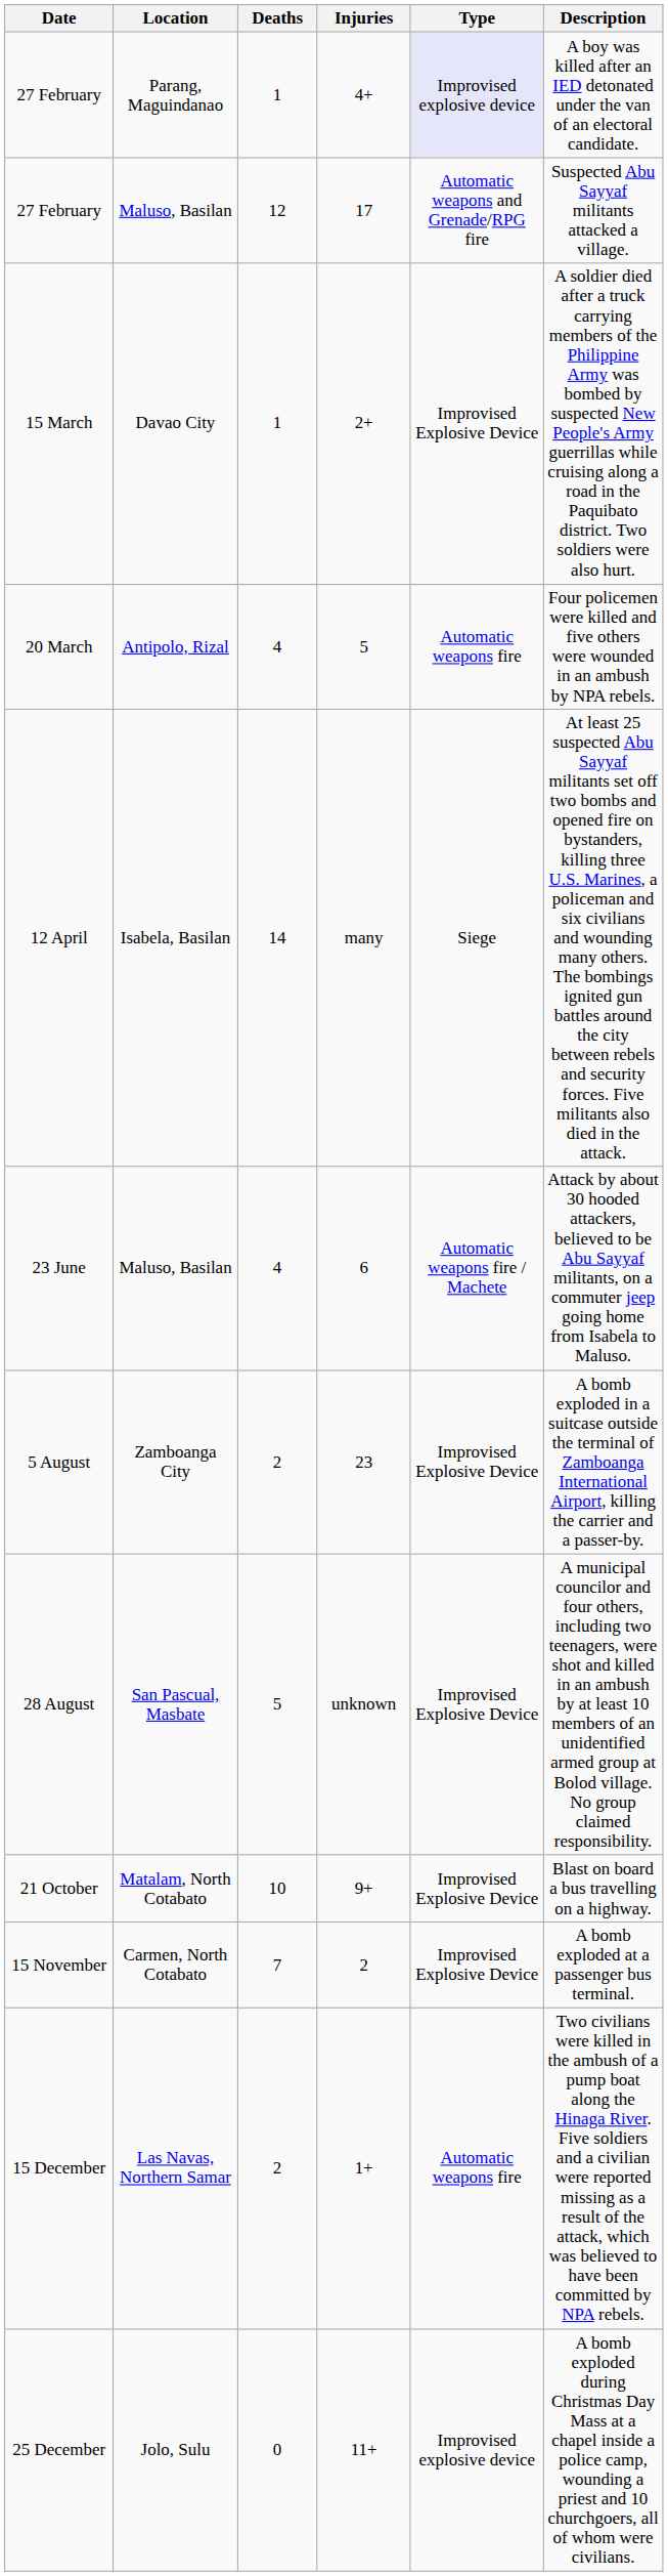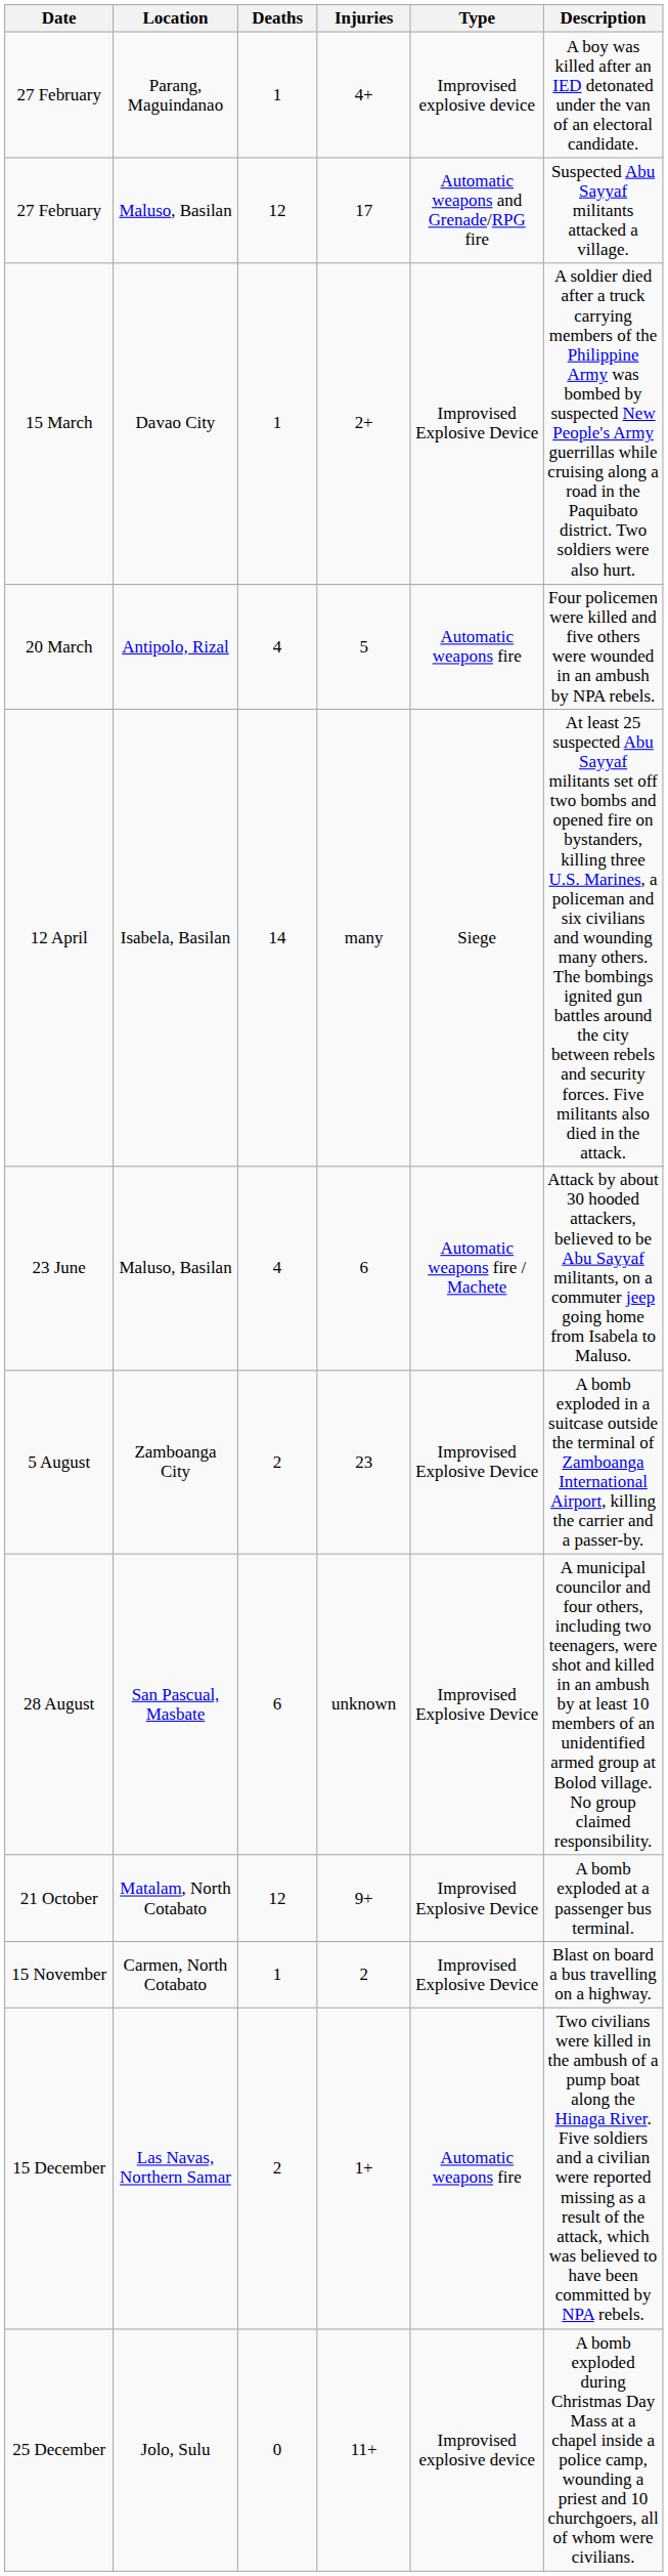 <table class="wikitable sortable" style="text-align: center;">
 <tr>
 <th width="8%">Date</th>
 <th width="6%">Location</th>
 <th width="6%">Deaths</th>
 <th width="6%">Injuries</th>
 <th width="8%">Type</th>
 <th width="4%">Description</th>
 </tr>
 <tr>
 <td>27 February</td>
 <td>Parang, Maguindanao</td>
 <td>1</td>
 <td>4+</td>
-<td style="background: lavender;">Improvised explosive device</td>
+<td>Improvised explosive device</td>
 <td>A boy was killed after an <a href='#'>IED</a> detonated under the van of an electoral candidate.</td>
 </tr>
 <tr>
 <td>27 February</td>
 <td><a href='#'>Maluso</a>, Basilan</td>
 <td>12</td>
 <td>17</td>
 <td><a href='#'>Automatic weapons</a> and <a href='#'>Grenade</a>/<a href='#'>RPG</a> fire</td>
 <td>Suspected <a href='#'>Abu Sayyaf</a> militants attacked a village.</td>
 </tr>
 <tr>
 <td>15 March</td>
 <td>Davao City</td>
 <td>1</td>
 <td>2+</td>
 <td>Improvised Explosive Device</td>
 <td>A soldier died after a truck carrying members of the <a href='#'>Philippine Army</a> was bombed by suspected <a href='#'>New People's Army</a> guerrillas while cruising along a road in the Paquibato district. Two soldiers were also hurt.</td>
 </tr>
 <tr>
 <td>20 March</td>
 <td><a href='#'>Antipolo, Rizal</a></td>
 <td>4</td>
 <td>5</td>
 <td><a href='#'>Automatic weapons</a> fire</td>
 <td>Four policemen were killed and five others were wounded in an ambush by NPA rebels.</td>
 </tr>
 <tr>
 <td>12 April</td>
 <td>Isabela, Basilan</td>
 <td>14</td>
 <td>many</td>
 <td>Siege</td>
 <td>At least 25 suspected <a href='#'>Abu Sayyaf</a> militants set off two bombs and opened fire on bystanders, killing three <a href='#'>U.S. Marines</a>, a policeman and six civilians and wounding many others. The bombings ignited gun battles around the city between rebels and security forces. Five militants also died in the attack.</td>
 </tr>
 <tr>
 <td>23 June</td>
 <td>Maluso, Basilan</td>
 <td>4</td>
 <td>6</td>
 <td><a href='#'>Automatic weapons</a> fire / <a href='#'>Machete</a></td>
 <td>Attack by about 30 hooded attackers, believed to be <a href='#'>Abu Sayyaf</a> militants, on a commuter <a href='#'>jeep</a> going home from Isabela to Maluso.</td>
 </tr>
 <tr>
 <td>5 August</td>
 <td>Zamboanga City</td>
 <td>2</td>
 <td>23</td>
 <td>Improvised Explosive Device</td>
 <td>A bomb exploded in a suitcase outside the terminal of <a href='#'>Zamboanga International Airport</a>, killing the carrier and a passer-by.</td>
 </tr>
 <tr>
 <td>28 August</td>
 <td><a href='#'>San Pascual, Masbate</a></td>
-<td>5</td>
+<td>6</td>
 <td>unknown</td>
 <td>Improvised Explosive Device</td>
 <td>A municipal councilor and four others, including two teenagers, were shot and killed in an ambush by at least 10 members of an unidentified armed group at Bolod village. No group claimed responsibility.</td>
 </tr>
 <tr>
 <td>21 October</td>
 <td><a href='#'>Matalam</a>, North Cotabato</td>
-<td>10</td>
+<td>12</td>
 <td>9+</td>
 <td>Improvised Explosive Device</td>
-<td>Blast on board a bus travelling on a highway.</td>
+<td>A bomb exploded at a passenger bus terminal.</td>
 </tr>
 <tr>
 <td>15 November</td>
 <td>Carmen, North Cotabato</td>
-<td>7</td>
+<td>1</td>
 <td>2</td>
 <td>Improvised Explosive Device</td>
-<td>A bomb exploded at a passenger bus terminal.</td>
+<td>Blast on board a bus travelling on a highway.</td>
 </tr>
 <tr>
 <td>15 December</td>
 <td><a href='#'>Las Navas, Northern Samar</a></td>
 <td>2</td>
 <td>1+</td>
 <td><a href='#'>Automatic weapons</a> fire</td>
 <td>Two civilians were killed in the ambush of a pump boat along the <a href='#'>Hinaga River</a>. Five soldiers and a civilian were reported missing as a result of the attack, which was believed to have been committed by <a href='#'>NPA</a> rebels.</td>
 </tr>
 <tr>
 <td>25 December</td>
 <td>Jolo, Sulu</td>
 <td>0</td>
 <td>11+</td>
 <td>Improvised explosive device</td>
 <td>A bomb exploded during Christmas Day Mass at a chapel inside a police camp, wounding a priest and 10 churchgoers, all of whom were civilians.</td>
 </tr>
 </table>
